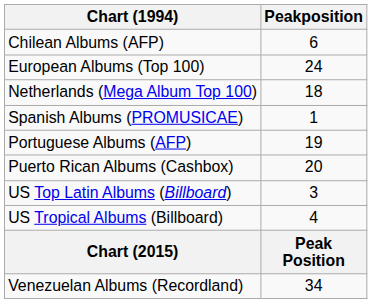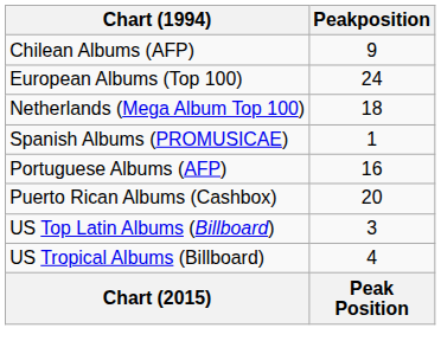 <table class="wikitable">
 <tr>
 <th>Chart (1994)</th>
 <th>Peakposition</th>
 </tr>
 <tr>
 <td>Chilean Albums (AFP)</td>
-<td align="center">6</td>
+<td align="center">9</td>
 </tr>
 <tr>
 <td>European Albums (Top 100)</td>
 <td align="center">24</td>
 </tr>
 <tr>
 <td>Netherlands (<a href='#'>Mega Album Top 100</a>)</td>
 <td align="center">18</td>
 </tr>
 <tr>
 <td>Spanish Albums (<a href='#'>PROMUSICAE</a>)</td>
 <td align="center">1</td>
 </tr>
 <tr>
 <td>Portuguese Albums (<a href='#'>AFP</a>)</td>
-<td align="center">19</td>
+<td align="center">16</td>
 </tr>
 <tr>
 <td>Puerto Rican Albums (Cashbox)</td>
 <td align="center">20</td>
 </tr>
 <tr>
 <td>US <a href='#'>Top Latin Albums</a> (<a href='#'><em>Billboard</em></a>)</td>
 <td align="center">3</td>
 </tr>
 <tr>
 <td>US <a href='#'>Tropical Albums</a> (Billboard)</td>
 <td align="center">4</td>
 </tr>
 <tr>
 <th>Chart (2015)</th>
 <th>Peak<br>Position</th>
 </tr>
-<tr>
-<td>Venezuelan Albums (Recordland)</td>
-<td align="center">34</td>
-</tr>
 </table>
